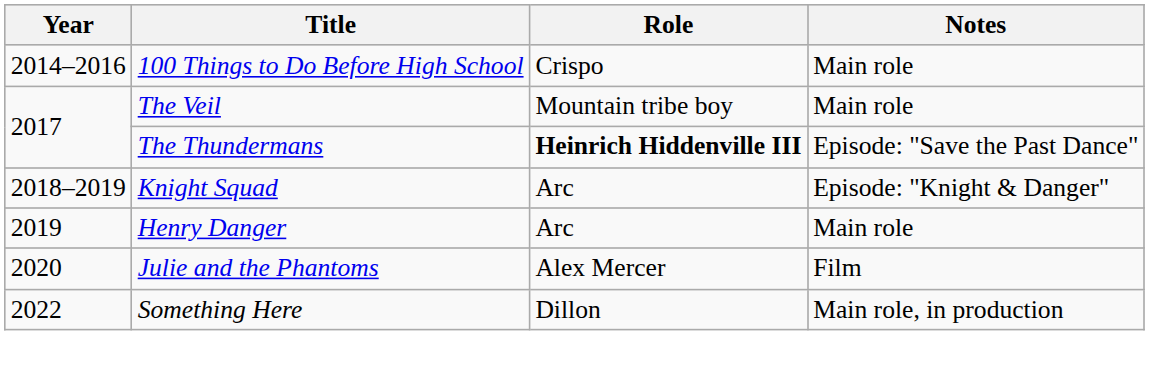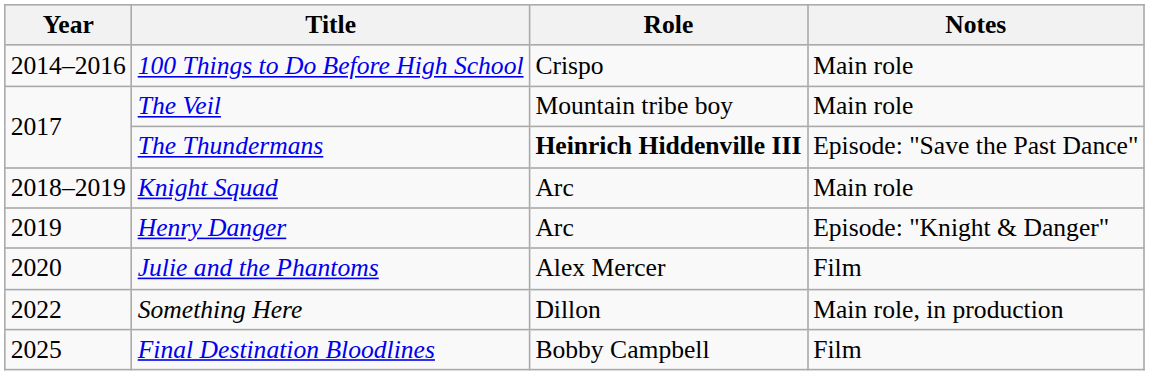 <table class="wikitable">
 <tr>
 <th>Year</th>
 <th>Title</th>
 <th>Role</th>
 <th>Notes</th>
 </tr>
 <tr>
 <td>2014–2016</td>
 <td><em><a href='#'>100 Things to Do Before High School</a></em></td>
 <td>Crispo</td>
 <td>Main role</td>
 </tr>
 <tr>
 <td rowspan=2>2017</td>
 <td><em><a href='#'>The Veil</a></em></td>
 <td>Mountain tribe boy</td>
 <td>Main role</td>
 </tr>
 <tr>
 <td><em><a href='#'>The Thundermans</a></em></td>
 <td><strong>Heinrich Hiddenville III</strong></td>
 <td>Episode: "Save the Past Dance"</td>
 </tr>
 <tr>
 <td>2018–2019</td>
 <td><em><a href='#'>Knight Squad</a></em></td>
 <td>Arc</td>
-<td>Episode: "Knight & Danger"</td>
+<td>Main role</td>
 </tr>
 <tr>
 <td>2019</td>
 <td><em><a href='#'>Henry Danger</a></em></td>
 <td>Arc</td>
-<td>Main role</td>
+<td>Episode: "Knight & Danger"</td>
 </tr>
 <tr>
 <td>2020</td>
 <td><em><a href='#'>Julie and the Phantoms</a></em></td>
 <td>Alex Mercer</td>
 <td>Film</td>
 </tr>
 <tr>
 <td>2022</td>
 <td><em>Something Here</em></td>
 <td>Dillon</td>
 <td>Main role, in production</td>
 </tr>
+<tr>
+<td>2025</td>
+<td><em><a href='#'>Final Destination Bloodlines</a></em></td>
+<td>Bobby Campbell</td>
+<td>Film</td>
+</tr>
 </table>
